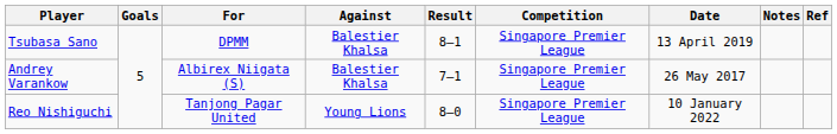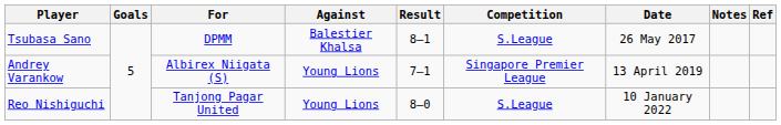 <table class="wikitable" style="text-align:center;">
 <tr>
 <th>Player</th>
 <th>Goals</th>
 <th>For</th>
 <th>Against</th>
 <th>Result</th>
 <th>Competition</th>
 <th>Date</th>
 <th>Notes</th>
 <th>Ref</th>
 </tr>
 <tr>
 <td align="left"><a href='#'>Tsubasa Sano</a></td>
 <td rowspan="3">5</td>
 <td><a href='#'>DPMM</a></td>
 <td><a href='#'>Balestier Khalsa</a></td>
 <td>8–1</td>
-<td><a href='#'>Singapore Premier League</a></td>
-<td>13 April 2019</td>
+<td><a href='#'>S.League</a></td>
+<td>26 May 2017</td>
 <td></td>
 <td></td>
 </tr>
 <tr>
 <td align="left"><a href='#'>Andrey Varankow</a></td>
 <td><a href='#'>Albirex Niigata (S)</a></td>
-<td><a href='#'>Balestier Khalsa</a></td>
+<td><a href='#'>Young Lions</a></td>
 <td>7–1</td>
 <td><a href='#'>Singapore Premier League</a></td>
-<td>26 May 2017</td>
+<td>13 April 2019</td>
 <td></td>
 <td></td>
 </tr>
 <tr>
 <td align="left"><a href='#'>Reo Nishiguchi</a></td>
 <td><a href='#'>Tanjong Pagar United</a></td>
 <td><a href='#'>Young Lions</a></td>
 <td>8–0</td>
-<td><a href='#'>Singapore Premier League</a></td>
+<td><a href='#'>S.League</a></td>
 <td>10 January 2022</td>
 <td></td>
 <td></td>
 </tr>
 </table>
